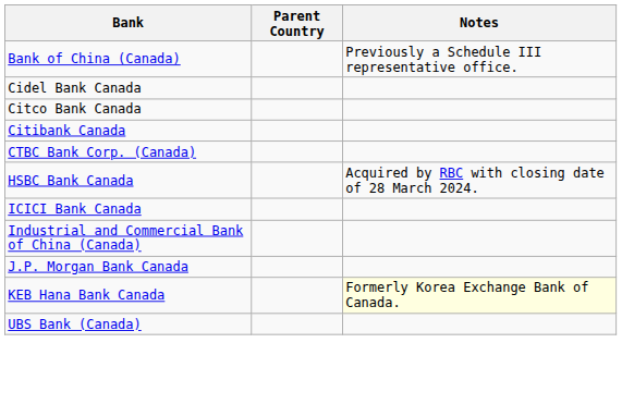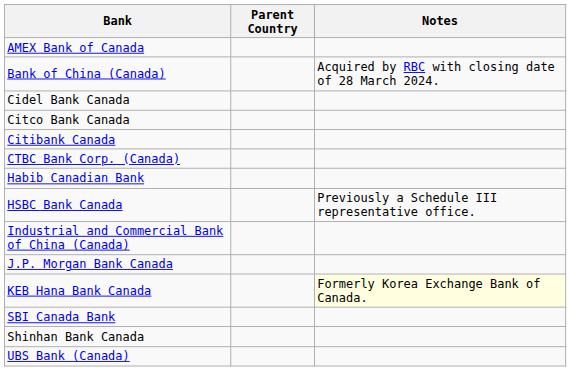 <table class="wikitable sortable">
 <tr>
 <th>Bank</th>
 <th>Parent Country</th>
 <th>Notes</th>
 </tr>
 <tr>
+<td><a href='#'>AMEX Bank of Canada</a></td>
+<td></td>
+<td></td>
+</tr>
+<tr>
 <td><a href='#'>Bank of China (Canada)</a></td>
 <td></td>
-<td>Previously a Schedule III representative office.</td>
+<td>Acquired by <a href='#'>RBC</a> with closing date of 28 March 2024.</td>
 </tr>
 <tr>
 <td>Cidel Bank Canada</td>
 <td></td>
 <td></td>
 </tr>
 <tr>
 <td>Citco Bank Canada</td>
 <td></td>
 <td></td>
 </tr>
 <tr>
 <td><a href='#'>Citibank Canada</a></td>
 <td></td>
 <td></td>
 </tr>
 <tr>
 <td><a href='#'>CTBC Bank Corp. (Canada)</a></td>
 <td></td>
 <td></td>
 </tr>
 <tr>
+<td><a href='#'>Habib Canadian Bank</a></td>
+<td></td>
+<td></td>
+</tr>
+<tr>
 <td><a href='#'>HSBC Bank Canada</a></td>
 <td></td>
-<td>Acquired by <a href='#'>RBC</a> with closing date of 28 March 2024.</td>
-</tr>
-<tr>
-<td><a href='#'>ICICI Bank Canada</a></td>
-<td></td>
-<td></td>
+<td>Previously a Schedule III representative office.</td>
 </tr>
 <tr>
 <td><a href='#'>Industrial and Commercial Bank of China (Canada)</a></td>
 <td></td>
 <td></td>
 </tr>
 <tr>
 <td><a href='#'>J.P. Morgan Bank Canada</a></td>
 <td></td>
 <td></td>
 </tr>
 <tr>
 <td><a href='#'>KEB Hana Bank Canada</a></td>
 <td></td>
 <td style="background: lightyellow;">Formerly Korea Exchange Bank of Canada.</td>
 </tr>
 <tr>
+<td><a href='#'>SBI Canada Bank</a></td>
+<td></td>
+<td></td>
+</tr>
+<tr>
+<td>Shinhan Bank Canada</td>
+<td></td>
+<td></td>
+</tr>
+<tr>
 <td><a href='#'>UBS Bank (Canada)</a></td>
 <td></td>
 <td></td>
 </tr>
 </table>
